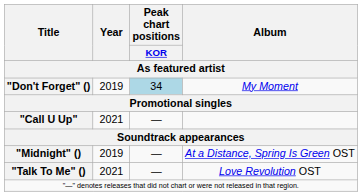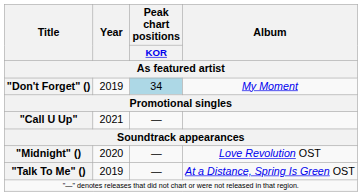 <table class="wikitable plainrowheaders" style="text-align:center">
 <tr>
 <th scope="col" rowspan="2" style="width:17,5em">Title</th>
 <th scope="col" rowspan="2" style="width:3em">Year</th>
 <th scope="col" colspan="1">Peak chart positions</th>
 <th scope="col" rowspan="2" style="width:12,5em">Album</th>
 </tr>
 <tr>
 <th scope="col" style="width:3em;font-size:90%"><a href='#'>KOR</a><br></th>
 </tr>
 <tr>
 <th colspan="4">As featured artist</th>
 </tr>
 <tr>
 <th scope="row">"Don't Forget" () <br></th>
 <td>2019</td>
 <td style="background: lightblue;">34</td>
 <td><em><a href='#'>My Moment</a></em></td>
 </tr>
 <tr>
 <th colspan="4">Promotional singles</th>
 </tr>
 <tr>
 <th scope="row">"Call U Up" <br></th>
 <td>2021</td>
 <td>—</td>
 <td></td>
 </tr>
 <tr>
 <th colspan="4">Soundtrack appearances</th>
 </tr>
 <tr>
 <th scope="row">"Midnight" ()</th>
+<td>2020</td>
+<td>—</td>
+<td><em><a href='#'>Love Revolution</a></em> OST</td>
+</tr>
+<tr>
+<th scope="row">"Talk To Me" ()</th>
 <td>2019</td>
 <td>—</td>
 <td><em><a href='#'>At a Distance, Spring Is Green</a></em> OST</td>
 </tr>
 <tr>
-<th scope="row">"Talk To Me" ()</th>
-<td>2021</td>
-<td>—</td>
-<td><em><a href='#'>Love Revolution</a></em> OST</td>
-</tr>
-<tr>
 <td colspan="6" style="font-size:8pt">"—" denotes releases that did not chart or were not released in that region.</td>
 </tr>
 </table>
